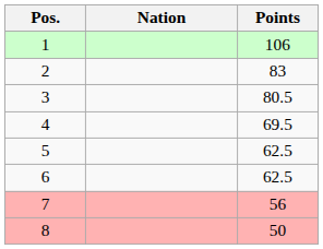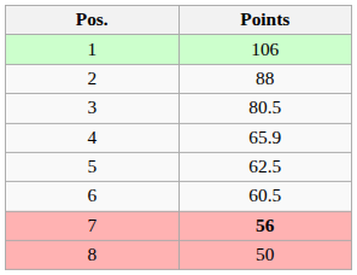 <table class="wikitable gauche" cellspacing="1" style="width:300px;">
 <tr style="background:#efefef; text-align:center;">
 <th style="width:70px;">Pos.</th>
-<th>Nation</th>
 <th style="width:70px;">Points</th>
 </tr>
 <tr style="vertical-align:top; text-align:center; background:#ccffcc;">
 <td>1</td>
-<td style="text-align:left;"></td>
 <td>106</td>
 </tr>
 <tr style="vertical-align:top; text-align:center;">
 <td>2</td>
-<td style="text-align:left;"></td>
-<td>83</td>
+<td>88</td>
 </tr>
 <tr style="vertical-align:top; text-align:center;">
 <td>3</td>
-<td style="text-align:left;"></td>
 <td>80.5</td>
 </tr>
 <tr style="vertical-align:top; text-align:center;">
 <td>4</td>
-<td style="text-align:left;"></td>
-<td>69.5</td>
+<td>65.9</td>
 </tr>
 <tr style="vertical-align:top; text-align:center;">
 <td>5</td>
-<td style="text-align:left;"></td>
 <td>62.5</td>
 </tr>
 <tr style="vertical-align:top; text-align:center;">
 <td>6</td>
-<td style="text-align:left;"></td>
-<td>62.5</td>
+<td>60.5</td>
 </tr>
 <tr style="vertical-align:top; text-align:center; background:#ffb2b2;">
 <td>7</td>
-<td style="text-align:left;"></td>
-<td>56</td>
+<td><strong>56</strong></td>
 </tr>
 <tr style="vertical-align:top; text-align:center; background:#ffb2b2;">
 <td>8</td>
-<td style="text-align:left;"></td>
 <td>50</td>
 </tr>
 </table>
